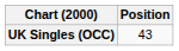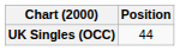 <table class="wikitable plainrowheaders" style="text-align:center">
 <tr>
 <th>Chart (2000)</th>
 <th>Position</th>
 </tr>
 <tr>
 <th scope="row">UK Singles (OCC)</th>
-<td>43</td>
+<td>44</td>
 </tr>
 </table>
